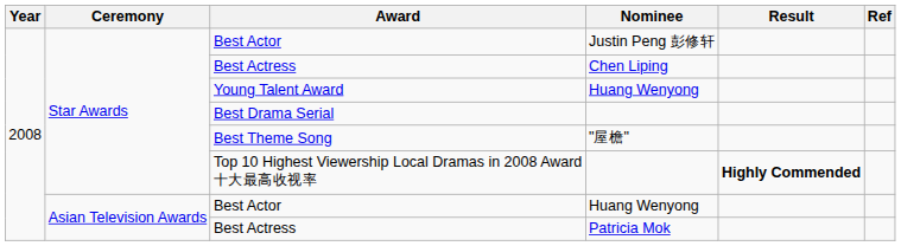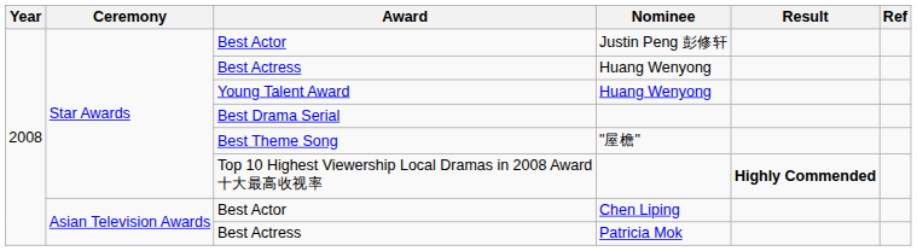 <table class="wikitable">
 <tr>
 <th>Year</th>
 <th>Ceremony</th>
 <th>Award</th>
 <th>Nominee</th>
 <th>Result</th>
 <th>Ref</th>
 </tr>
 <tr>
 <td rowspan="8">2008</td>
 <td rowspan="6"><a href='#'>Star Awards</a></td>
 <td><a href='#'>Best Actor</a></td>
 <td>Justin Peng 彭修轩</td>
 <td></td>
 <td></td>
 </tr>
 <tr>
 <td><a href='#'>Best Actress</a></td>
-<td><a href='#'>Chen Liping</a></td>
+<td>Huang Wenyong</td>
 <td></td>
 <td></td>
 </tr>
 <tr>
 <td><a href='#'>Young Talent Award</a></td>
 <td><a href='#'>Huang Wenyong</a></td>
 <td></td>
 <td></td>
 </tr>
 <tr>
 <td><a href='#'>Best Drama Serial</a></td>
 <td></td>
 <td></td>
 <td></td>
 </tr>
 <tr>
 <td><a href='#'>Best Theme Song</a></td>
 <td>"屋檐"</td>
 <td></td>
 <td></td>
 </tr>
 <tr>
 <td>Top 10 Highest Viewership Local Dramas in 2008 Award <br> 十大最高收视率</td>
 <td></td>
 <td><strong>  Highly Commended</strong></td>
 <td></td>
 </tr>
 <tr>
 <td rowspan="2"><a href='#'>Asian Television Awards</a></td>
 <td>Best Actor</td>
-<td>Huang Wenyong</td>
+<td><a href='#'>Chen Liping</a></td>
 <td></td>
 <td></td>
 </tr>
 <tr>
 <td>Best Actress</td>
 <td><a href='#'>Patricia Mok</a></td>
 <td></td>
 <td></td>
 </tr>
 </table>
